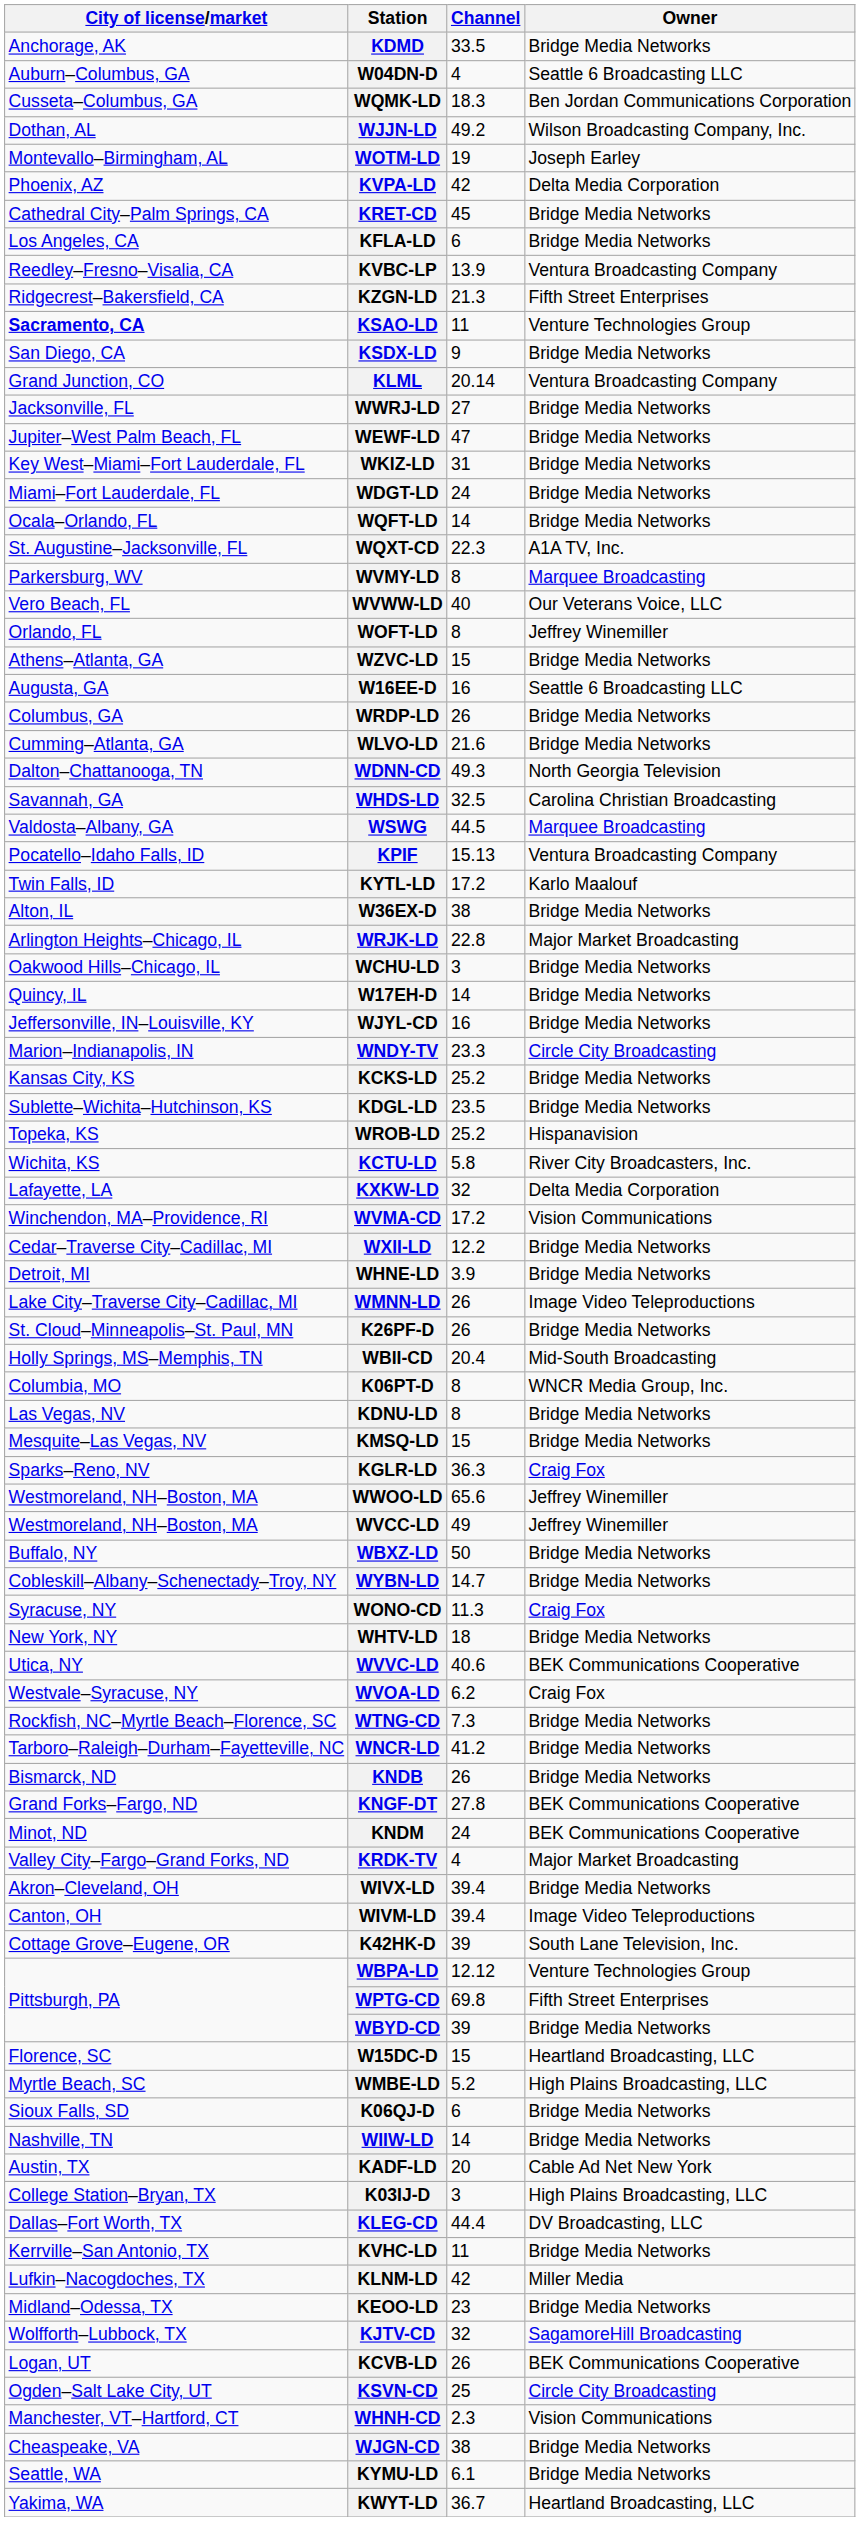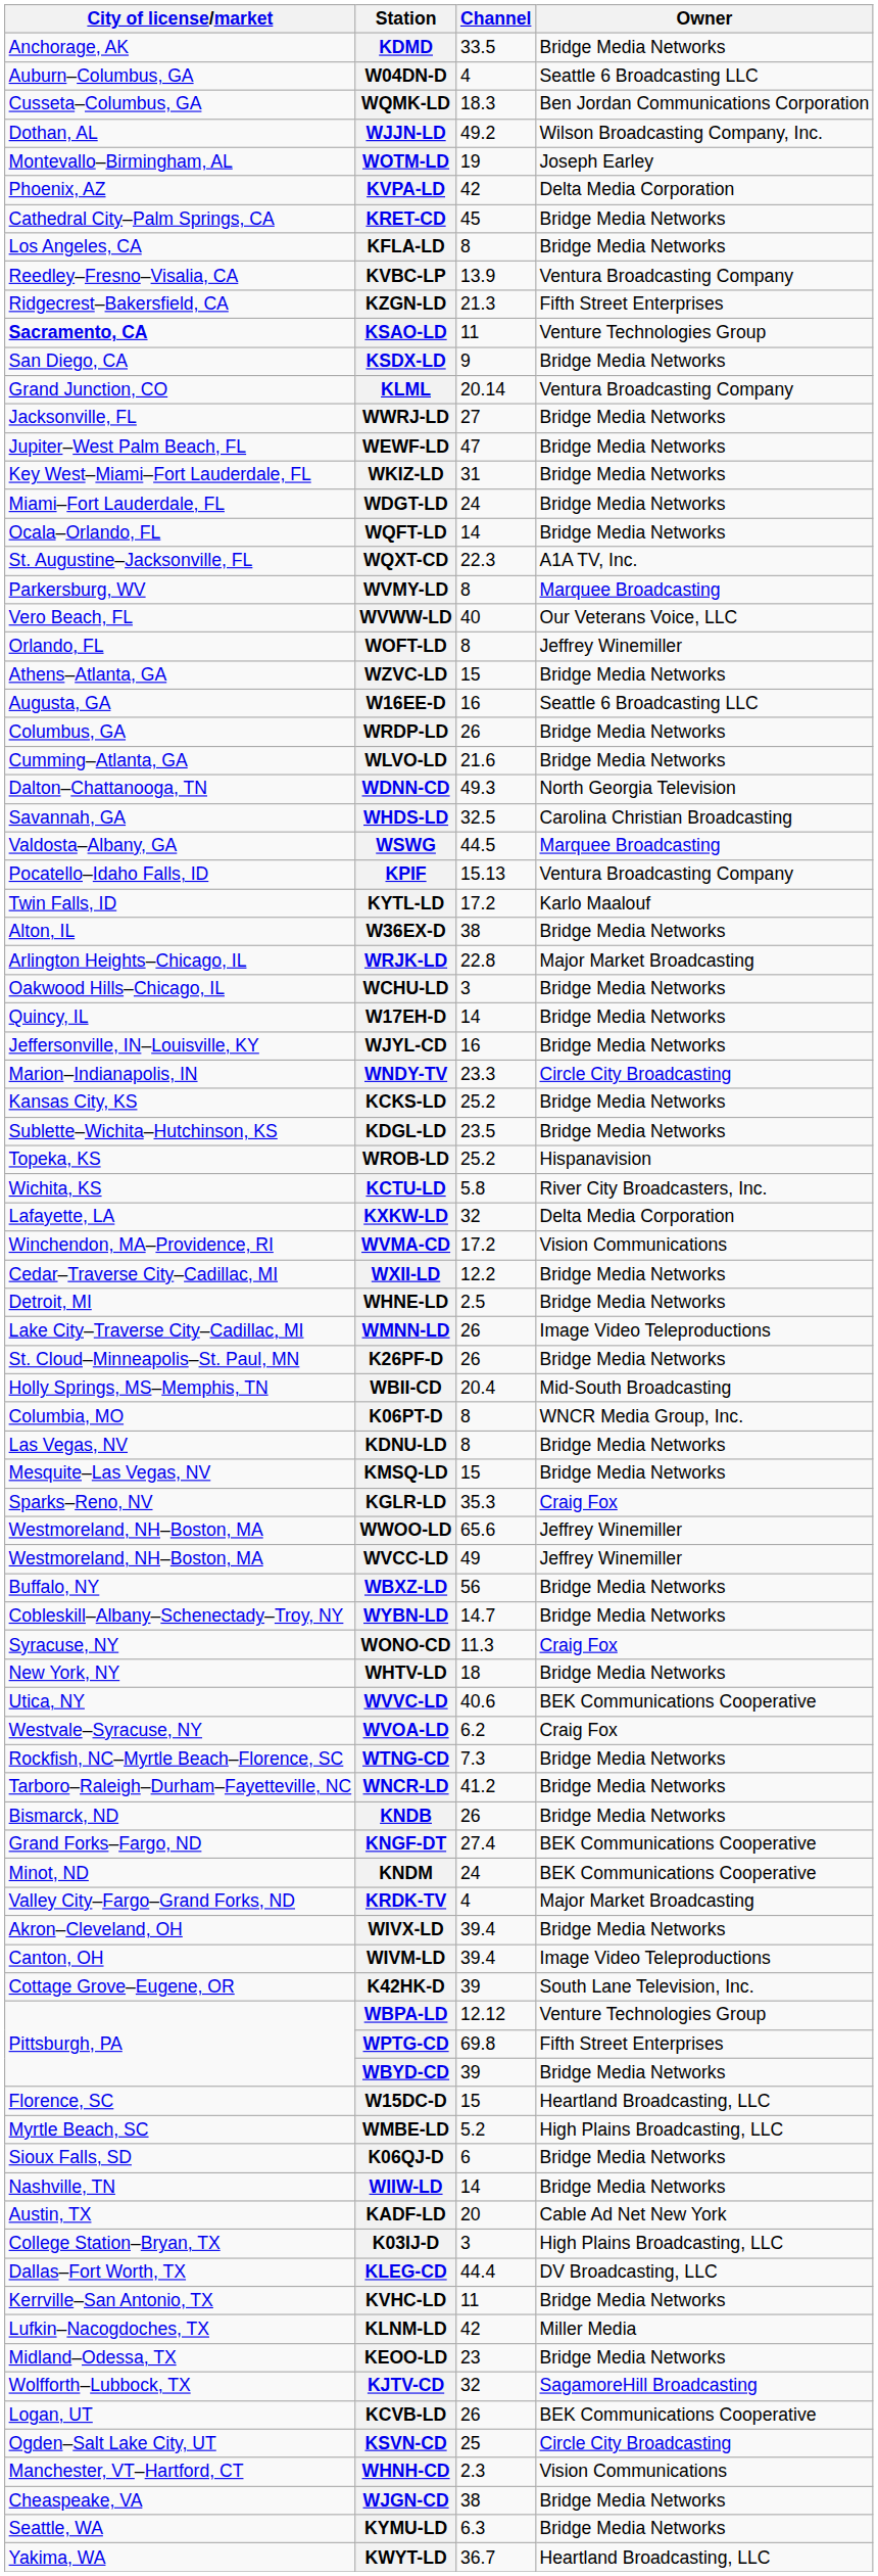 <table class="wikitable unsortable">
 <tr>
 <th scope="col"><a href='#'>City of license</a>/<a href='#'>market</a></th>
 <th scope="col">Station</th>
 <th scope="col"><a href='#'>Channel</a></th>
 <th scope="col">Owner</th>
 </tr>
 <tr>
 <td><a href='#'>Anchorage, AK</a></td>
 <th scope="row"><a href='#'>KDMD</a></th>
 <td>33.5</td>
 <td>Bridge Media Networks</td>
 </tr>
 <tr>
 <td><a href='#'>Auburn</a>–<a href='#'>Columbus, GA</a></td>
 <th scope="row">W04DN-D</th>
 <td>4</td>
 <td>Seattle 6 Broadcasting LLC</td>
 </tr>
 <tr>
 <td><a href='#'>Cusseta</a>–<a href='#'>Columbus, GA</a></td>
 <th scope="row">WQMK-LD</th>
 <td>18.3</td>
 <td>Ben Jordan Communications Corporation</td>
 </tr>
 <tr>
 <td><a href='#'>Dothan, AL</a></td>
 <th scope="row"><a href='#'>WJJN-LD</a></th>
 <td>49.2</td>
 <td>Wilson Broadcasting Company, Inc.</td>
 </tr>
 <tr>
 <td><a href='#'>Montevallo</a>–<a href='#'>Birmingham, AL</a></td>
 <th scope="row"><a href='#'>WOTM-LD</a></th>
 <td>19</td>
 <td>Joseph Earley</td>
 </tr>
 <tr>
 <td><a href='#'>Phoenix, AZ</a></td>
 <th scope="row"><a href='#'>KVPA-LD</a></th>
 <td>42</td>
 <td>Delta Media Corporation</td>
 </tr>
 <tr>
 <td><a href='#'>Cathedral City</a>–<a href='#'>Palm Springs, CA</a></td>
 <th scope="row"><a href='#'>KRET-CD</a></th>
 <td>45</td>
 <td>Bridge Media Networks</td>
 </tr>
 <tr>
 <td><a href='#'>Los Angeles, CA</a></td>
 <th scope="row">KFLA-LD</th>
-<td>6</td>
+<td>8</td>
 <td>Bridge Media Networks</td>
 </tr>
 <tr>
 <td><a href='#'>Reedley</a>–<a href='#'>Fresno</a>–<a href='#'>Visalia, CA</a></td>
 <th scope="row">KVBC-LP</th>
 <td>13.9</td>
 <td>Ventura Broadcasting Company</td>
 </tr>
 <tr>
 <td><a href='#'>Ridgecrest</a>–<a href='#'>Bakersfield, CA</a></td>
 <th scope="row">KZGN-LD</th>
 <td>21.3</td>
 <td>Fifth Street Enterprises</td>
 </tr>
 <tr>
 <td><strong><a href='#'>Sacramento, CA</a></strong></td>
 <th scope="row"><a href='#'>KSAO-LD</a></th>
 <td>11</td>
 <td>Venture Technologies Group</td>
 </tr>
 <tr>
 <td><a href='#'>San Diego, CA</a></td>
 <th scope="row"><a href='#'>KSDX-LD</a></th>
 <td>9</td>
 <td>Bridge Media Networks</td>
 </tr>
 <tr>
 <td><a href='#'>Grand Junction, CO</a></td>
 <th scope="row"><a href='#'>KLML</a></th>
 <td>20.14</td>
 <td>Ventura Broadcasting Company</td>
 </tr>
 <tr>
 <td><a href='#'>Jacksonville, FL</a></td>
 <th scope="row">WWRJ-LD</th>
 <td>27</td>
 <td>Bridge Media Networks</td>
 </tr>
 <tr>
 <td><a href='#'>Jupiter</a>–<a href='#'>West Palm Beach, FL</a></td>
 <th scope="row">WEWF-LD</th>
 <td>47</td>
 <td>Bridge Media Networks</td>
 </tr>
 <tr>
 <td><a href='#'>Key West</a>–<a href='#'>Miami</a>–<a href='#'>Fort Lauderdale, FL</a></td>
 <th scope="row">WKIZ-LD</th>
 <td>31</td>
 <td>Bridge Media Networks</td>
 </tr>
 <tr>
 <td><a href='#'>Miami</a>–<a href='#'>Fort Lauderdale, FL</a></td>
 <th scope="row">WDGT-LD</th>
 <td>24</td>
 <td>Bridge Media Networks</td>
 </tr>
 <tr>
 <td><a href='#'>Ocala</a>–<a href='#'>Orlando, FL</a></td>
 <th scope="row">WQFT-LD</th>
 <td>14</td>
 <td>Bridge Media Networks</td>
 </tr>
 <tr>
 <td><a href='#'>St. Augustine</a>–<a href='#'>Jacksonville, FL</a></td>
 <th scope="row">WQXT-CD</th>
 <td>22.3</td>
 <td>A1A TV, Inc.</td>
 </tr>
 <tr>
 <td><a href='#'>Parkersburg, WV</a></td>
 <th scope="row">WVMY-LD</th>
 <td>8</td>
 <td><a href='#'>Marquee Broadcasting</a></td>
 </tr>
 <tr>
 <td><a href='#'>Vero Beach, FL</a></td>
 <th scope="row">WVWW-LD</th>
 <td>40</td>
 <td>Our Veterans Voice, LLC</td>
 </tr>
 <tr>
 <td><a href='#'>Orlando, FL</a></td>
 <th scope="row">WOFT-LD</th>
 <td>8</td>
 <td>Jeffrey Winemiller</td>
 </tr>
 <tr>
 <td><a href='#'>Athens</a>–<a href='#'>Atlanta, GA</a></td>
 <th scope="row">WZVC-LD</th>
 <td>15</td>
 <td>Bridge Media Networks</td>
 </tr>
 <tr>
 <td><a href='#'>Augusta, GA</a></td>
 <th scope="row">W16EE-D</th>
 <td>16</td>
 <td>Seattle 6 Broadcasting LLC</td>
 </tr>
 <tr>
 <td><a href='#'>Columbus, GA</a></td>
 <th scope="row">WRDP-LD</th>
 <td>26</td>
 <td>Bridge Media Networks</td>
 </tr>
 <tr>
 <td><a href='#'>Cumming</a>–<a href='#'>Atlanta, GA</a></td>
 <th scope="row">WLVO-LD</th>
 <td>21.6</td>
 <td>Bridge Media Networks</td>
 </tr>
 <tr>
 <td><a href='#'>Dalton</a>–<a href='#'>Chattanooga, TN</a></td>
 <th scope="row"><a href='#'>WDNN-CD</a></th>
 <td>49.3</td>
 <td>North Georgia Television</td>
 </tr>
 <tr>
 <td><a href='#'>Savannah, GA</a></td>
 <th scope="row"><a href='#'>WHDS-LD</a></th>
 <td>32.5</td>
 <td>Carolina Christian Broadcasting</td>
 </tr>
 <tr>
 <td><a href='#'>Valdosta</a>–<a href='#'>Albany, GA</a></td>
 <th scope="row"><a href='#'>WSWG</a></th>
 <td>44.5</td>
 <td><a href='#'>Marquee Broadcasting</a></td>
 </tr>
 <tr>
 <td><a href='#'>Pocatello</a>–<a href='#'>Idaho Falls, ID</a></td>
 <th scope="row"><a href='#'>KPIF</a></th>
 <td>15.13</td>
 <td>Ventura Broadcasting Company</td>
 </tr>
 <tr>
 <td><a href='#'>Twin Falls, ID</a></td>
 <th scope="row">KYTL-LD</th>
 <td>17.2</td>
 <td>Karlo Maalouf</td>
 </tr>
 <tr>
 <td><a href='#'>Alton, IL</a></td>
 <th>W36EX-D</th>
 <td>38</td>
 <td>Bridge Media Networks</td>
 </tr>
 <tr>
 <td><a href='#'>Arlington Heights</a>–<a href='#'>Chicago, IL</a></td>
 <th scope="row"><a href='#'>WRJK-LD</a></th>
 <td>22.8</td>
 <td>Major Market Broadcasting</td>
 </tr>
 <tr>
 <td><a href='#'>Oakwood Hills</a>–<a href='#'>Chicago, IL</a></td>
 <th scope="row">WCHU-LD</th>
 <td>3</td>
 <td>Bridge Media Networks</td>
 </tr>
 <tr>
 <td><a href='#'>Quincy, IL</a></td>
 <th scope="row">W17EH-D</th>
 <td>14</td>
 <td>Bridge Media Networks</td>
 </tr>
 <tr>
 <td><a href='#'>Jeffersonville, IN</a>–<a href='#'>Louisville, KY</a></td>
 <th scope="row">WJYL-CD</th>
 <td>16</td>
 <td>Bridge Media Networks</td>
 </tr>
 <tr>
 <td><a href='#'>Marion</a>–<a href='#'>Indianapolis, IN</a></td>
 <th scope="row"><a href='#'>WNDY-TV</a></th>
 <td>23.3</td>
 <td><a href='#'>Circle City Broadcasting</a></td>
 </tr>
 <tr>
 <td><a href='#'>Kansas City, KS</a></td>
 <th scope="row">KCKS-LD</th>
 <td>25.2</td>
 <td>Bridge Media Networks</td>
 </tr>
 <tr>
 <td><a href='#'>Sublette</a>–<a href='#'>Wichita</a>–<a href='#'>Hutchinson, KS</a></td>
 <th scope="row">KDGL-LD</th>
 <td>23.5</td>
 <td>Bridge Media Networks</td>
 </tr>
 <tr>
 <td><a href='#'>Topeka, KS</a></td>
 <th scope="row">WROB-LD</th>
 <td>25.2</td>
 <td>Hispanavision</td>
 </tr>
 <tr>
 <td><a href='#'>Wichita, KS</a></td>
 <th scope="row"><a href='#'>KCTU-LD</a></th>
 <td>5.8</td>
 <td>River City Broadcasters, Inc.</td>
 </tr>
 <tr>
 <td><a href='#'>Lafayette, LA</a></td>
 <th scope="row"><a href='#'>KXKW-LD</a></th>
 <td>32</td>
 <td>Delta Media Corporation</td>
 </tr>
 <tr>
 <td><a href='#'>Winchendon, MA</a>–<a href='#'>Providence, RI</a></td>
 <th scope="row"><a href='#'>WVMA-CD</a></th>
 <td>17.2</td>
 <td>Vision Communications</td>
 </tr>
 <tr>
 <td><a href='#'>Cedar</a>–<a href='#'>Traverse City</a>–<a href='#'>Cadillac, MI</a></td>
 <th scope="row"><a href='#'>WXII-LD</a></th>
 <td>12.2</td>
 <td>Bridge Media Networks</td>
 </tr>
 <tr>
 <td><a href='#'>Detroit, MI</a></td>
 <th scope="row">WHNE-LD</th>
-<td>3.9</td>
+<td>2.5</td>
 <td>Bridge Media Networks</td>
 </tr>
 <tr>
 <td><a href='#'>Lake City</a>–<a href='#'>Traverse City</a>–<a href='#'>Cadillac, MI</a></td>
 <th scope="row"><a href='#'>WMNN-LD</a></th>
 <td>26</td>
 <td>Image Video Teleproductions</td>
 </tr>
 <tr>
 <td><a href='#'>St. Cloud</a>–<a href='#'>Minneapolis</a>–<a href='#'>St. Paul, MN</a></td>
 <th scope="row">K26PF-D</th>
 <td>26</td>
 <td>Bridge Media Networks</td>
 </tr>
 <tr>
 <td><a href='#'>Holly Springs, MS</a>–<a href='#'>Memphis, TN</a></td>
 <th scope="row">WBII-CD</th>
 <td>20.4</td>
 <td>Mid-South Broadcasting</td>
 </tr>
 <tr>
 <td><a href='#'>Columbia, MO</a></td>
 <th scope="row">K06PT-D</th>
 <td>8</td>
 <td>WNCR Media Group, Inc.</td>
 </tr>
 <tr>
 <td><a href='#'>Las Vegas, NV</a></td>
 <th scope="row">KDNU-LD</th>
 <td>8</td>
 <td>Bridge Media Networks</td>
 </tr>
 <tr>
 <td><a href='#'>Mesquite</a>–<a href='#'>Las Vegas, NV</a></td>
 <th scope="row">KMSQ-LD</th>
 <td>15</td>
 <td>Bridge Media Networks</td>
 </tr>
 <tr>
 <td><a href='#'>Sparks</a>–<a href='#'>Reno, NV</a></td>
 <th scope="row">KGLR-LD</th>
-<td>36.3</td>
+<td>35.3</td>
 <td><a href='#'>Craig Fox</a></td>
 </tr>
 <tr>
 <td><a href='#'>Westmoreland, NH</a>–<a href='#'>Boston, MA</a></td>
 <th scope="row">WWOO-LD</th>
 <td>65.6</td>
 <td>Jeffrey Winemiller</td>
 </tr>
 <tr>
 <td><a href='#'>Westmoreland, NH</a>–<a href='#'>Boston, MA</a></td>
 <th scope="row">WVCC-LD</th>
 <td>49</td>
 <td>Jeffrey Winemiller</td>
 </tr>
 <tr>
 <td><a href='#'>Buffalo, NY</a></td>
 <th scope="row"><a href='#'>WBXZ-LD</a></th>
-<td>50</td>
+<td>56</td>
 <td>Bridge Media Networks</td>
 </tr>
 <tr>
 <td><a href='#'>Cobleskill</a>–<a href='#'>Albany</a>–<a href='#'>Schenectady</a>–<a href='#'>Troy, NY</a></td>
 <th scope="row"><a href='#'>WYBN-LD</a></th>
 <td>14.7</td>
 <td>Bridge Media Networks</td>
 </tr>
 <tr>
 <td><a href='#'>Syracuse, NY</a></td>
 <th scope="row">WONO-CD</th>
 <td>11.3</td>
 <td><a href='#'>Craig Fox</a></td>
 </tr>
 <tr>
 <td><a href='#'>New York, NY</a></td>
 <th scope="row">WHTV-LD</th>
 <td>18</td>
 <td>Bridge Media Networks</td>
 </tr>
 <tr>
 <td><a href='#'>Utica, NY</a></td>
 <th scope="row"><a href='#'>WVVC-LD</a></th>
 <td>40.6</td>
 <td>BEK Communications Cooperative</td>
 </tr>
 <tr>
 <td><a href='#'>Westvale</a>–<a href='#'>Syracuse, NY</a></td>
 <th scope="row"><a href='#'>WVOA-LD</a></th>
 <td>6.2</td>
 <td>Craig Fox</td>
 </tr>
 <tr>
 <td><a href='#'>Rockfish, NC</a>–<a href='#'>Myrtle Beach</a>–<a href='#'>Florence, SC</a></td>
 <th scope="row"><a href='#'>WTNG-CD</a></th>
 <td>7.3</td>
 <td>Bridge Media Networks</td>
 </tr>
 <tr>
 <td><a href='#'>Tarboro</a>–<a href='#'>Raleigh</a>–<a href='#'>Durham</a>–<a href='#'>Fayetteville, NC</a></td>
 <th scope="row"><a href='#'>WNCR-LD</a></th>
 <td>41.2</td>
 <td>Bridge Media Networks</td>
 </tr>
 <tr>
 <td><a href='#'>Bismarck, ND</a></td>
 <th scope="row"><a href='#'>KNDB</a></th>
 <td>26</td>
 <td>Bridge Media Networks</td>
 </tr>
 <tr>
 <td><a href='#'>Grand Forks</a>–<a href='#'>Fargo, ND</a></td>
 <th scope="row"><a href='#'>KNGF-DT</a></th>
-<td>27.8</td>
+<td>27.4</td>
 <td>BEK Communications Cooperative</td>
 </tr>
 <tr>
 <td><a href='#'>Minot, ND</a></td>
 <th scope="row">KNDM</th>
 <td>24</td>
 <td>BEK Communications Cooperative</td>
 </tr>
 <tr>
 <td><a href='#'>Valley City</a>–<a href='#'>Fargo</a>–<a href='#'>Grand Forks, ND</a></td>
 <th scope="row"><a href='#'>KRDK-TV</a></th>
 <td>4</td>
 <td>Major Market Broadcasting</td>
 </tr>
 <tr>
 <td><a href='#'>Akron</a>–<a href='#'>Cleveland, OH</a></td>
 <th scope="row">WIVX-LD</th>
 <td>39.4</td>
 <td>Bridge Media Networks</td>
 </tr>
 <tr>
 <td><a href='#'>Canton, OH</a></td>
 <th scope="row">WIVM-LD</th>
 <td>39.4</td>
 <td>Image Video Teleproductions</td>
 </tr>
 <tr>
 <td><a href='#'>Cottage Grove</a>–<a href='#'>Eugene, OR</a></td>
 <th scope="row">K42HK-D</th>
 <td>39</td>
 <td>South Lane Television, Inc.</td>
 </tr>
 <tr>
 <td rowspan="3"><a href='#'>Pittsburgh, PA</a></td>
 <th scope="row"><a href='#'>WBPA-LD</a></th>
 <td>12.12</td>
 <td>Venture Technologies Group</td>
 </tr>
 <tr>
 <th scope="row"><a href='#'>WPTG-CD</a></th>
 <td>69.8</td>
 <td>Fifth Street Enterprises</td>
 </tr>
 <tr>
 <th scope="row"><a href='#'>WBYD-CD</a></th>
 <td>39</td>
 <td>Bridge Media Networks</td>
 </tr>
 <tr>
 <td><a href='#'>Florence, SC</a></td>
 <th scope="row">W15DC-D</th>
 <td>15</td>
 <td>Heartland Broadcasting, LLC</td>
 </tr>
 <tr>
 <td><a href='#'>Myrtle Beach, SC</a></td>
 <th scope="row">WMBE-LD</th>
 <td>5.2</td>
 <td>High Plains Broadcasting, LLC</td>
 </tr>
 <tr>
 <td><a href='#'>Sioux Falls, SD</a></td>
 <th scope="row">K06QJ-D</th>
 <td>6</td>
 <td>Bridge Media Networks</td>
 </tr>
 <tr>
 <td><a href='#'>Nashville, TN</a></td>
 <th scope="row"><a href='#'>WIIW-LD</a></th>
 <td>14</td>
 <td>Bridge Media Networks</td>
 </tr>
 <tr>
 <td><a href='#'>Austin, TX</a></td>
 <th scope="row">KADF-LD</th>
 <td>20</td>
 <td>Cable Ad Net New York</td>
 </tr>
 <tr>
 <td><a href='#'>College Station</a>–<a href='#'>Bryan, TX</a></td>
 <th scope="row">K03IJ-D</th>
 <td>3</td>
 <td>High Plains Broadcasting, LLC</td>
 </tr>
 <tr>
 <td><a href='#'>Dallas</a>–<a href='#'>Fort Worth, TX</a></td>
 <th scope="row"><a href='#'>KLEG-CD</a></th>
 <td>44.4</td>
 <td>DV Broadcasting, LLC</td>
 </tr>
 <tr>
 <td><a href='#'>Kerrville</a>–<a href='#'>San Antonio, TX</a></td>
 <th scope="row">KVHC-LD</th>
 <td>11</td>
 <td>Bridge Media Networks</td>
 </tr>
 <tr>
 <td><a href='#'>Lufkin</a>–<a href='#'>Nacogdoches, TX</a></td>
 <th scope="row">KLNM-LD</th>
 <td>42</td>
 <td>Miller Media</td>
 </tr>
 <tr>
 <td><a href='#'>Midland</a>–<a href='#'>Odessa, TX</a></td>
 <th scope="row">KEOO-LD</th>
 <td>23</td>
 <td>Bridge Media Networks</td>
 </tr>
 <tr>
 <td><a href='#'>Wolfforth</a>–<a href='#'>Lubbock, TX</a></td>
 <th scope="row"><a href='#'>KJTV-CD</a></th>
 <td>32</td>
 <td><a href='#'>SagamoreHill Broadcasting</a></td>
 </tr>
 <tr>
 <td><a href='#'>Logan, UT</a></td>
 <th scope="row">KCVB-LD</th>
 <td>26</td>
 <td>BEK Communications Cooperative</td>
 </tr>
 <tr>
 <td><a href='#'>Ogden</a>–<a href='#'>Salt Lake City, UT</a></td>
 <th scope="row"><a href='#'>KSVN-CD</a></th>
 <td>25</td>
 <td><a href='#'>Circle City Broadcasting</a></td>
 </tr>
 <tr>
 <td><a href='#'>Manchester, VT</a>–<a href='#'>Hartford, CT</a></td>
 <th scope="row"><a href='#'>WHNH-CD</a></th>
 <td>2.3</td>
 <td>Vision Communications</td>
 </tr>
 <tr>
 <td><a href='#'>Cheaspeake, VA</a></td>
 <th scope="row"><a href='#'>WJGN-CD</a></th>
 <td>38</td>
 <td>Bridge Media Networks</td>
 </tr>
 <tr>
 <td><a href='#'>Seattle, WA</a></td>
 <th scope="row">KYMU-LD</th>
-<td>6.1</td>
+<td>6.3</td>
 <td>Bridge Media Networks</td>
 </tr>
 <tr>
 <td><a href='#'>Yakima, WA</a></td>
 <th scope="row">KWYT-LD</th>
 <td>36.7</td>
 <td>Heartland Broadcasting, LLC</td>
 </tr>
 </table>
